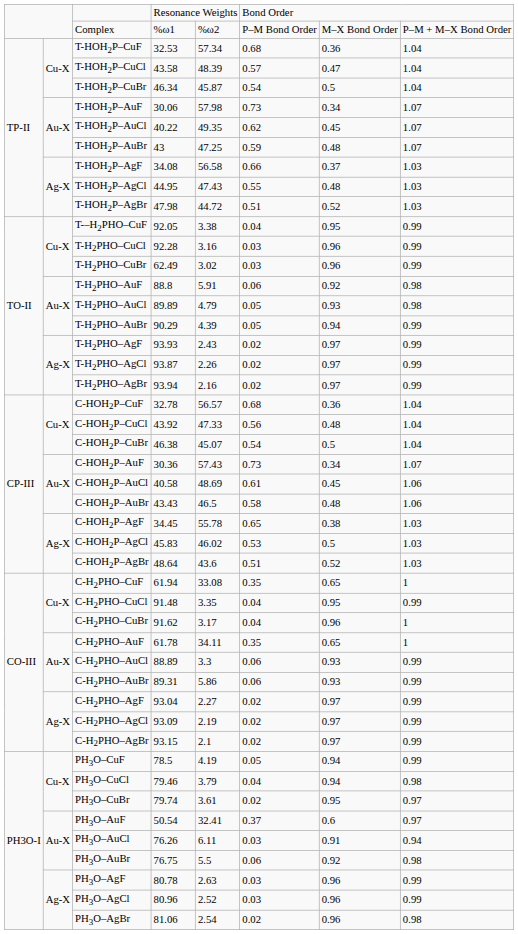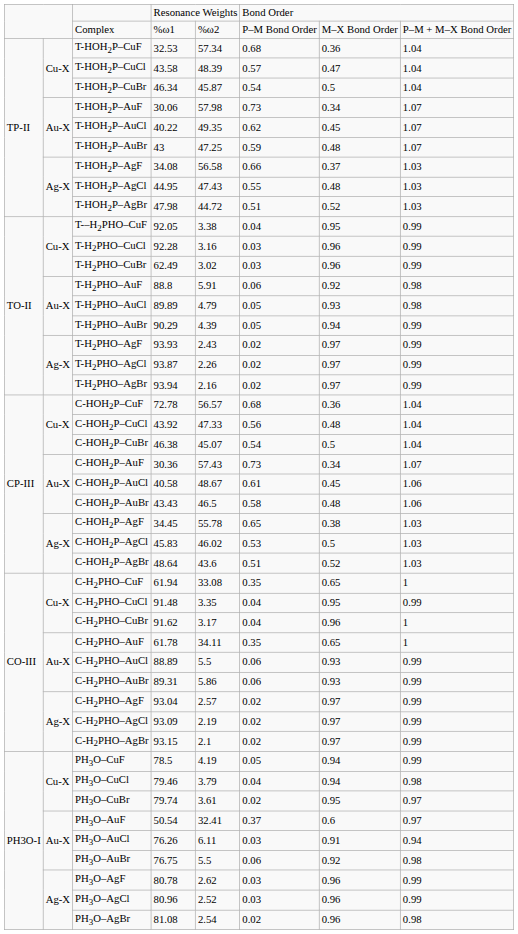 <table class="wikitable mw-collapsible">
 <tr>
 <td colspan="2" rowspan="2"></td>
 <td></td>
 <td colspan="2">Resonance Weights</td>
 <td colspan="3">Bond Order</td>
 </tr>
 <tr>
 <td>Complex</td>
 <td>%ω1</td>
 <td>%ω2</td>
 <td>P–M Bond Order</td>
 <td>M–X Bond Order</td>
 <td>P–M + M–X Bond Order</td>
 </tr>
 <tr>
 <td rowspan="9">TP-II</td>
 <td rowspan="3">Cu-X</td>
 <td>T-HOH<sub>2</sub>P–CuF</td>
 <td>32.53</td>
 <td>57.34</td>
 <td>0.68</td>
 <td>0.36</td>
 <td>1.04</td>
 </tr>
 <tr>
 <td>T-HOH<sub>2</sub>P–CuCl</td>
 <td>43.58</td>
 <td>48.39</td>
 <td>0.57</td>
 <td>0.47</td>
 <td>1.04</td>
 </tr>
 <tr>
 <td>T-HOH<sub>2</sub>P–CuBr</td>
 <td>46.34</td>
 <td>45.87</td>
 <td>0.54</td>
 <td>0.5</td>
 <td>1.04</td>
 </tr>
 <tr>
 <td rowspan="3">Au-X</td>
 <td>T-HOH<sub>2</sub>P–AuF</td>
 <td>30.06</td>
 <td>57.98</td>
 <td>0.73</td>
 <td>0.34</td>
 <td>1.07</td>
 </tr>
 <tr>
 <td>T-HOH<sub>2</sub>P–AuCl</td>
 <td>40.22</td>
 <td>49.35</td>
 <td>0.62</td>
 <td>0.45</td>
 <td>1.07</td>
 </tr>
 <tr>
 <td>T-HOH<sub>2</sub>P–AuBr</td>
 <td>43</td>
 <td>47.25</td>
 <td>0.59</td>
 <td>0.48</td>
 <td>1.07</td>
 </tr>
 <tr>
 <td rowspan="3">Ag-X</td>
 <td>T-HOH<sub>2</sub>P–AgF</td>
 <td>34.08</td>
 <td>56.58</td>
 <td>0.66</td>
 <td>0.37</td>
 <td>1.03</td>
 </tr>
 <tr>
 <td>T-HOH<sub>2</sub>P–AgCl</td>
 <td>44.95</td>
 <td>47.43</td>
 <td>0.55</td>
 <td>0.48</td>
 <td>1.03</td>
 </tr>
 <tr>
 <td>T-HOH<sub>2</sub>P–AgBr</td>
 <td>47.98</td>
 <td>44.72</td>
 <td>0.51</td>
 <td>0.52</td>
 <td>1.03</td>
 </tr>
 <tr>
 <td rowspan="9">TO-II</td>
 <td rowspan="3">Cu-X</td>
 <td>T-–H<sub>2</sub>PHO–CuF</td>
 <td>92.05</td>
 <td>3.38</td>
 <td>0.04</td>
 <td>0.95</td>
 <td>0.99</td>
 </tr>
 <tr>
 <td>T-H<sub>2</sub>PHO–CuCl</td>
 <td>92.28</td>
 <td>3.16</td>
 <td>0.03</td>
 <td>0.96</td>
 <td>0.99</td>
 </tr>
 <tr>
 <td>T-H<sub>2</sub>PHO–CuBr</td>
 <td>62.49</td>
 <td>3.02</td>
 <td>0.03</td>
 <td>0.96</td>
 <td>0.99</td>
 </tr>
 <tr>
 <td rowspan="3">Au-X</td>
 <td>T-H<sub>2</sub>PHO–AuF</td>
 <td>88.8</td>
 <td>5.91</td>
 <td>0.06</td>
 <td>0.92</td>
 <td>0.98</td>
 </tr>
 <tr>
 <td>T-H<sub>2</sub>PHO–AuCl</td>
 <td>89.89</td>
 <td>4.79</td>
 <td>0.05</td>
 <td>0.93</td>
 <td>0.98</td>
 </tr>
 <tr>
 <td>T-H<sub>2</sub>PHO–AuBr</td>
 <td>90.29</td>
 <td>4.39</td>
 <td>0.05</td>
 <td>0.94</td>
 <td>0.99</td>
 </tr>
 <tr>
 <td rowspan="3">Ag-X</td>
 <td>T-H<sub>2</sub>PHO–AgF</td>
 <td>93.93</td>
 <td>2.43</td>
 <td>0.02</td>
 <td>0.97</td>
 <td>0.99</td>
 </tr>
 <tr>
 <td>T-H<sub>2</sub>PHO–AgCl</td>
 <td>93.87</td>
 <td>2.26</td>
 <td>0.02</td>
 <td>0.97</td>
 <td>0.99</td>
 </tr>
 <tr>
 <td>T-H<sub>2</sub>PHO–AgBr</td>
 <td>93.94</td>
 <td>2.16</td>
 <td>0.02</td>
 <td>0.97</td>
 <td>0.99</td>
 </tr>
 <tr>
 <td rowspan="9">CP-III</td>
 <td rowspan="3">Cu-X</td>
 <td>C-HOH<sub>2</sub>P–CuF</td>
-<td>32.78</td>
+<td>72.78</td>
 <td>56.57</td>
 <td>0.68</td>
 <td>0.36</td>
 <td>1.04</td>
 </tr>
 <tr>
 <td>C-HOH<sub>2</sub>P–CuCl</td>
 <td>43.92</td>
 <td>47.33</td>
 <td>0.56</td>
 <td>0.48</td>
 <td>1.04</td>
 </tr>
 <tr>
 <td>C-HOH<sub>2</sub>P–CuBr</td>
 <td>46.38</td>
 <td>45.07</td>
 <td>0.54</td>
 <td>0.5</td>
 <td>1.04</td>
 </tr>
 <tr>
 <td rowspan="3">Au-X</td>
 <td>C-HOH<sub>2</sub>P–AuF</td>
 <td>30.36</td>
 <td>57.43</td>
 <td>0.73</td>
 <td>0.34</td>
 <td>1.07</td>
 </tr>
 <tr>
 <td>C-HOH<sub>2</sub>P–AuCl</td>
 <td>40.58</td>
-<td>48.69</td>
+<td>48.67</td>
 <td>0.61</td>
 <td>0.45</td>
 <td>1.06</td>
 </tr>
 <tr>
 <td>C-HOH<sub>2</sub>P–AuBr</td>
 <td>43.43</td>
 <td>46.5</td>
 <td>0.58</td>
 <td>0.48</td>
 <td>1.06</td>
 </tr>
 <tr>
 <td rowspan="3">Ag-X</td>
 <td>C-HOH<sub>2</sub>P–AgF</td>
 <td>34.45</td>
 <td>55.78</td>
 <td>0.65</td>
 <td>0.38</td>
 <td>1.03</td>
 </tr>
 <tr>
 <td>C-HOH<sub>2</sub>P–AgCl</td>
 <td>45.83</td>
 <td>46.02</td>
 <td>0.53</td>
 <td>0.5</td>
 <td>1.03</td>
 </tr>
 <tr>
 <td>C-HOH<sub>2</sub>P–AgBr</td>
 <td>48.64</td>
 <td>43.6</td>
 <td>0.51</td>
 <td>0.52</td>
 <td>1.03</td>
 </tr>
 <tr>
 <td rowspan="9">CO-III</td>
 <td rowspan="3">Cu-X</td>
 <td>C-H<sub>2</sub>PHO–CuF</td>
 <td>61.94</td>
 <td>33.08</td>
 <td>0.35</td>
 <td>0.65</td>
 <td>1</td>
 </tr>
 <tr>
 <td>C-H<sub>2</sub>PHO–CuCl</td>
 <td>91.48</td>
 <td>3.35</td>
 <td>0.04</td>
 <td>0.95</td>
 <td>0.99</td>
 </tr>
 <tr>
 <td>C-H<sub>2</sub>PHO–CuBr</td>
 <td>91.62</td>
 <td>3.17</td>
 <td>0.04</td>
 <td>0.96</td>
 <td>1</td>
 </tr>
 <tr>
 <td rowspan="3">Au-X</td>
 <td>C-H<sub>2</sub>PHO–AuF</td>
 <td>61.78</td>
 <td>34.11</td>
 <td>0.35</td>
 <td>0.65</td>
 <td>1</td>
 </tr>
 <tr>
 <td>C-H<sub>2</sub>PHO–AuCl</td>
 <td>88.89</td>
-<td>3.3</td>
+<td>5.5</td>
 <td>0.06</td>
 <td>0.93</td>
 <td>0.99</td>
 </tr>
 <tr>
 <td>C-H<sub>2</sub>PHO–AuBr</td>
 <td>89.31</td>
 <td>5.86</td>
 <td>0.06</td>
 <td>0.93</td>
 <td>0.99</td>
 </tr>
 <tr>
 <td rowspan="3">Ag-X</td>
 <td>C-H<sub>2</sub>PHO–AgF</td>
 <td>93.04</td>
-<td>2.27</td>
+<td>2.57</td>
 <td>0.02</td>
 <td>0.97</td>
 <td>0.99</td>
 </tr>
 <tr>
 <td>C-H<sub>2</sub>PHO–AgCl</td>
 <td>93.09</td>
 <td>2.19</td>
 <td>0.02</td>
 <td>0.97</td>
 <td>0.99</td>
 </tr>
 <tr>
 <td>C-H<sub>2</sub>PHO–AgBr</td>
 <td>93.15</td>
 <td>2.1</td>
 <td>0.02</td>
 <td>0.97</td>
 <td>0.99</td>
 </tr>
 <tr>
 <td rowspan="9">PH3O-I</td>
 <td rowspan="3">Cu-X</td>
 <td>PH<sub>3</sub>O–CuF</td>
 <td>78.5</td>
 <td>4.19</td>
 <td>0.05</td>
 <td>0.94</td>
 <td>0.99</td>
 </tr>
 <tr>
 <td>PH<sub>3</sub>O–CuCl</td>
 <td>79.46</td>
 <td>3.79</td>
 <td>0.04</td>
 <td>0.94</td>
 <td>0.98</td>
 </tr>
 <tr>
 <td>PH<sub>3</sub>O–CuBr</td>
 <td>79.74</td>
 <td>3.61</td>
 <td>0.02</td>
 <td>0.95</td>
 <td>0.97</td>
 </tr>
 <tr>
 <td rowspan="3">Au-X</td>
 <td>PH<sub>3</sub>O–AuF</td>
 <td>50.54</td>
 <td>32.41</td>
 <td>0.37</td>
 <td>0.6</td>
 <td>0.97</td>
 </tr>
 <tr>
 <td>PH<sub>3</sub>O–AuCl</td>
 <td>76.26</td>
 <td>6.11</td>
 <td>0.03</td>
 <td>0.91</td>
 <td>0.94</td>
 </tr>
 <tr>
 <td>PH<sub>3</sub>O–AuBr</td>
 <td>76.75</td>
 <td>5.5</td>
 <td>0.06</td>
 <td>0.92</td>
 <td>0.98</td>
 </tr>
 <tr>
 <td rowspan="3">Ag-X</td>
 <td>PH<sub>3</sub>O–AgF</td>
 <td>80.78</td>
-<td>2.63</td>
+<td>2.62</td>
 <td>0.03</td>
 <td>0.96</td>
 <td>0.99</td>
 </tr>
 <tr>
 <td>PH<sub>3</sub>O–AgCl</td>
 <td>80.96</td>
 <td>2.52</td>
 <td>0.03</td>
 <td>0.96</td>
 <td>0.99</td>
 </tr>
 <tr>
 <td>PH<sub>3</sub>O–AgBr</td>
-<td>81.06</td>
+<td>81.08</td>
 <td>2.54</td>
 <td>0.02</td>
 <td>0.96</td>
 <td>0.98</td>
 </tr>
 </table>
